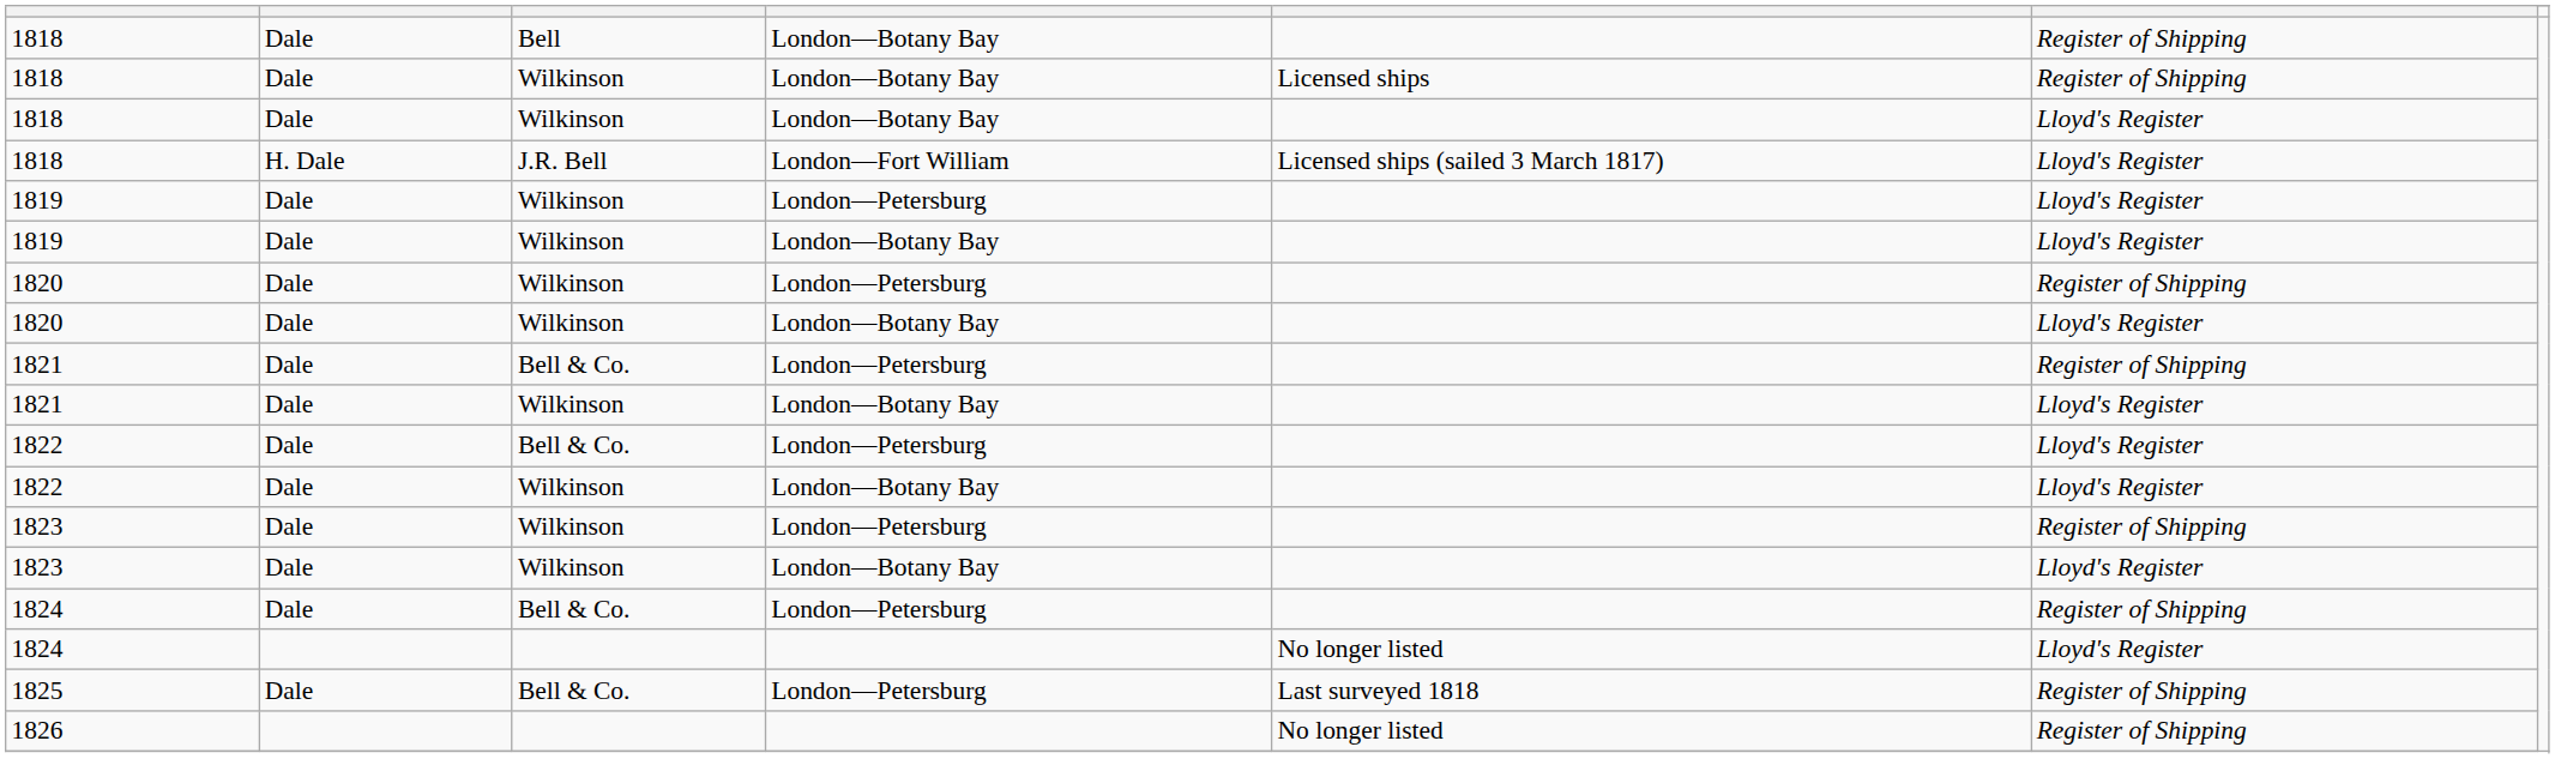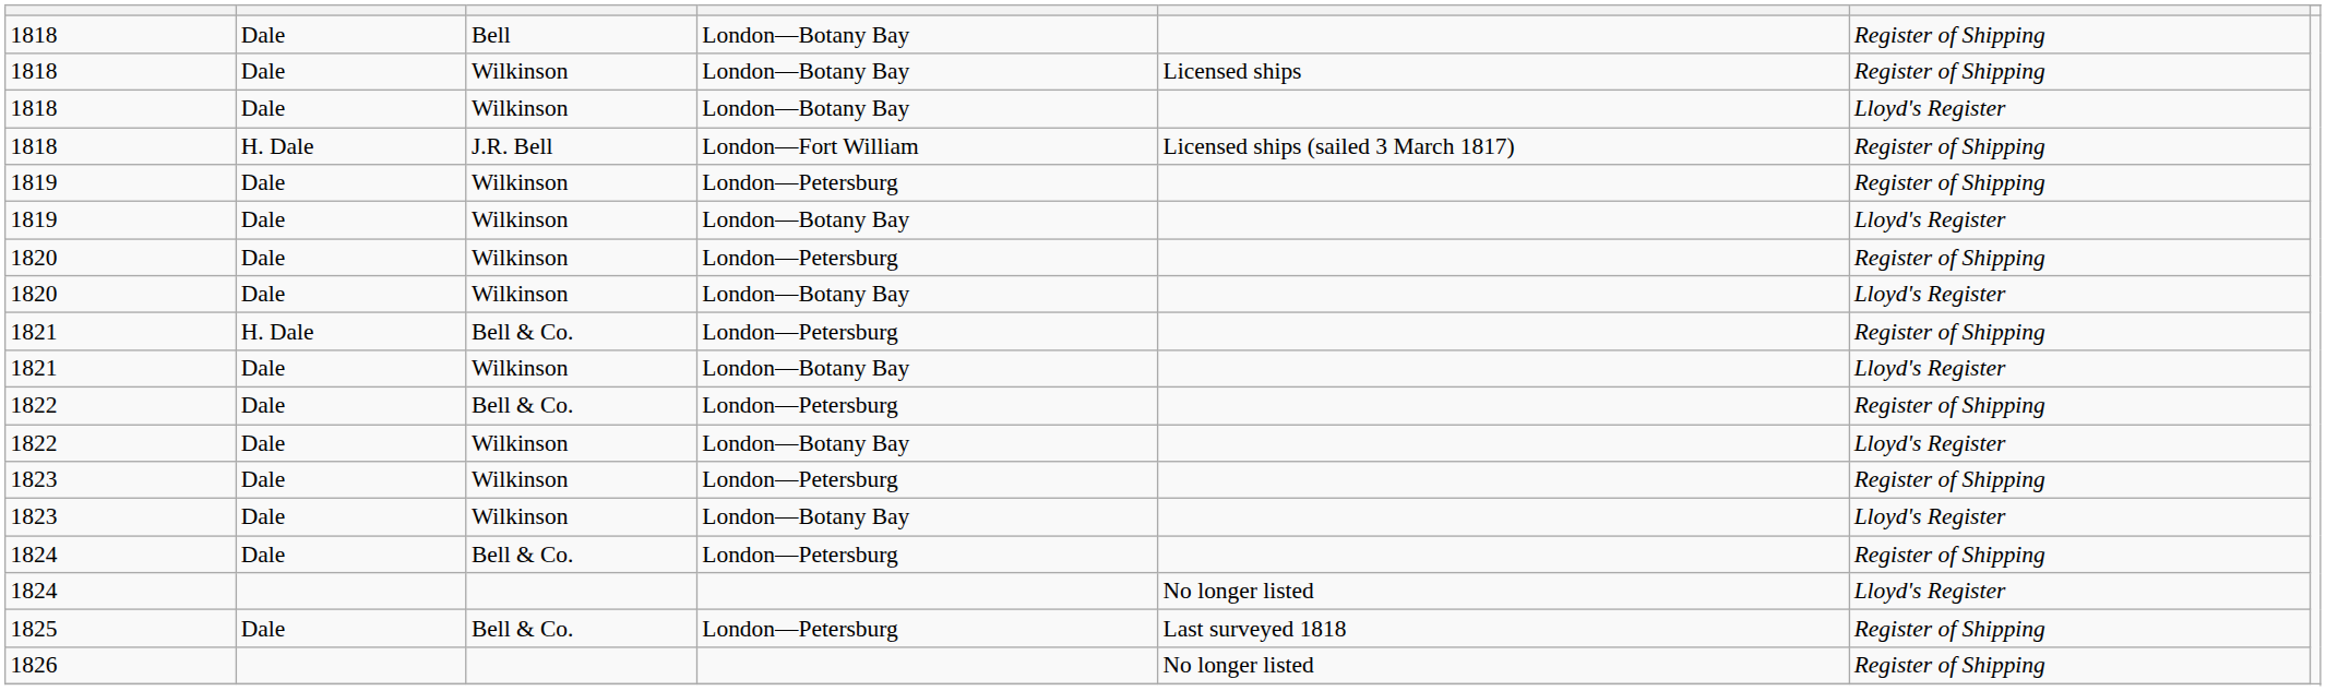 <table class="wikitable" width=100%>
 <tr valign="top">
 <th width=10%; align= center rowspan=2></th>
 <th width=10%; align= center rowspan=2></th>
 <th width=10%; align= center rowspan=2></th>
 <th width=20%; align= center rowspan=2></th>
 <th width=30%; align= center rowspan=2></th>
 <th width=20%; align= center rowspan=2></th>
 </tr>
 <tr>
 <td></td>
 </tr>
 <tr>
 <td>1818</td>
 <td>Dale</td>
 <td>Bell</td>
 <td>London—Botany Bay</td>
 <td></td>
 <td><em>Register of Shipping</em></td>
 </tr>
 <tr>
 <td>1818</td>
 <td>Dale</td>
 <td>Wilkinson</td>
 <td>London—Botany Bay</td>
 <td>Licensed ships</td>
 <td><em>Register of Shipping</em></td>
 </tr>
 <tr>
 <td>1818</td>
 <td>Dale</td>
 <td>Wilkinson</td>
 <td>London—Botany Bay</td>
 <td></td>
 <td><em>Lloyd's Register</em></td>
 </tr>
 <tr>
 <td>1818</td>
 <td>H. Dale</td>
 <td>J.R. Bell</td>
 <td>London—Fort William</td>
 <td>Licensed ships (sailed 3 March 1817)</td>
-<td><em>Lloyd's Register</em></td>
+<td><em>Register of Shipping</em></td>
 </tr>
 <tr>
 <td>1819</td>
 <td>Dale</td>
 <td>Wilkinson</td>
 <td>London—Petersburg</td>
 <td></td>
-<td><em>Lloyd's Register</em></td>
+<td><em>Register of Shipping</em></td>
 </tr>
 <tr>
 <td>1819</td>
 <td>Dale</td>
 <td>Wilkinson</td>
 <td>London—Botany Bay</td>
 <td></td>
 <td><em>Lloyd's Register</em></td>
 </tr>
 <tr>
 <td>1820</td>
 <td>Dale</td>
 <td>Wilkinson</td>
 <td>London—Petersburg</td>
 <td></td>
 <td><em>Register of Shipping</em></td>
 </tr>
 <tr>
 <td>1820</td>
 <td>Dale</td>
 <td>Wilkinson</td>
 <td>London—Botany Bay</td>
 <td></td>
 <td><em>Lloyd's Register</em></td>
 </tr>
 <tr>
 <td>1821</td>
-<td>Dale</td>
+<td>H. Dale</td>
 <td>Bell & Co.</td>
 <td>London—Petersburg</td>
 <td></td>
 <td><em>Register of Shipping</em></td>
 </tr>
 <tr>
 <td>1821</td>
 <td>Dale</td>
 <td>Wilkinson</td>
 <td>London—Botany Bay</td>
 <td></td>
 <td><em>Lloyd's Register</em></td>
 </tr>
 <tr>
 <td>1822</td>
 <td>Dale</td>
 <td>Bell & Co.</td>
 <td>London—Petersburg</td>
 <td></td>
-<td><em>Lloyd's Register</em></td>
+<td><em>Register of Shipping</em></td>
 </tr>
 <tr>
 <td>1822</td>
 <td>Dale</td>
 <td>Wilkinson</td>
 <td>London—Botany Bay</td>
 <td></td>
 <td><em>Lloyd's Register</em></td>
 </tr>
 <tr>
 <td>1823</td>
 <td>Dale</td>
 <td>Wilkinson</td>
 <td>London—Petersburg</td>
 <td></td>
 <td><em>Register of Shipping</em></td>
 </tr>
 <tr>
 <td>1823</td>
 <td>Dale</td>
 <td>Wilkinson</td>
 <td>London—Botany Bay</td>
 <td></td>
 <td><em>Lloyd's Register</em></td>
 </tr>
 <tr>
 <td>1824</td>
 <td>Dale</td>
 <td>Bell & Co.</td>
 <td>London—Petersburg</td>
 <td></td>
 <td><em>Register of Shipping</em></td>
 </tr>
 <tr>
 <td>1824</td>
 <td></td>
 <td></td>
 <td></td>
 <td>No longer listed</td>
 <td><em>Lloyd's Register</em></td>
 </tr>
 <tr>
 <td>1825</td>
 <td>Dale</td>
 <td>Bell & Co.</td>
 <td>London—Petersburg</td>
 <td>Last surveyed 1818</td>
 <td><em>Register of Shipping</em></td>
 </tr>
 <tr>
 <td>1826</td>
 <td></td>
 <td></td>
 <td></td>
 <td>No longer listed</td>
 <td><em>Register of Shipping</em></td>
 </tr>
 <tr>
 </tr>
 </table>
